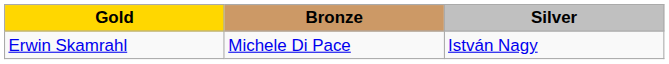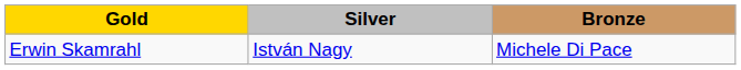 <table class="wikitable" style="text-align:left">
 <tr align="center">
 <td width=200 bgcolor=gold><strong>Gold</strong></td>
+<td width=200 bgcolor=silver><strong>Silver</strong></td>
 <td width=200 bgcolor=CC9966><strong>Bronze</strong></td>
-<td width=200 bgcolor=silver><strong>Silver</strong></td>
 </tr>
 <tr>
 <td><a href='#'>Erwin Skamrahl</a><br><em></em></td>
+<td><a href='#'>István Nagy</a><br><em></em></td>
 <td><a href='#'>Michele Di Pace</a><br><em></em></td>
-<td><a href='#'>István Nagy</a><br><em></em></td>
 </tr>
 </table>
